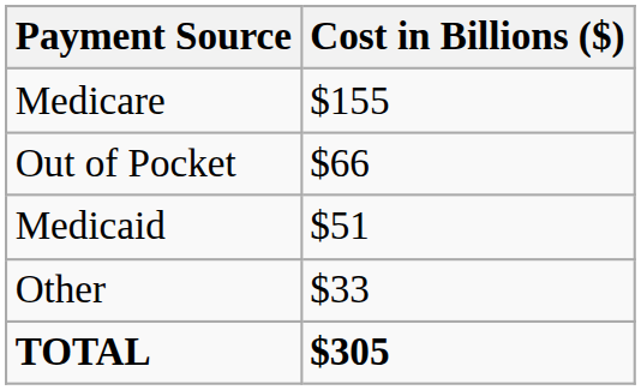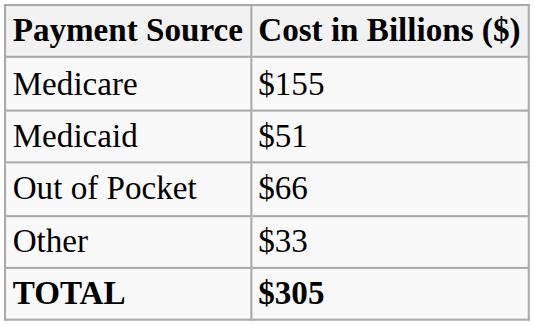 <table class="wikitable sortable">
 <tr>
 <th>Payment Source</th>
 <th>Cost in Billions ($)</th>
 </tr>
 <tr>
 <td>Medicare</td>
 <td>$155</td>
 </tr>
 <tr>
+<td>Medicaid</td>
+<td>$51</td>
+</tr>
+<tr>
 <td>Out of Pocket</td>
 <td>$66</td>
-</tr>
-<tr>
-<td>Medicaid</td>
-<td>$51</td>
 </tr>
 <tr>
 <td>Other</td>
 <td>$33</td>
 </tr>
 <tr>
 <td><strong>TOTAL</strong></td>
 <td><strong>$305</strong></td>
 </tr>
 </table>
